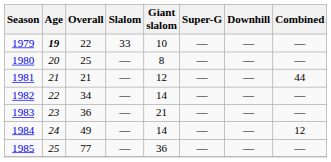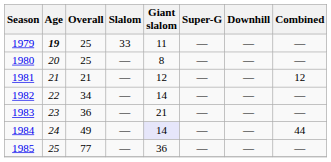 <table class=wikitable style="text-align:center">
 <tr>
 <th>Season</th>
 <th>Age</th>
 <th>Overall</th>
 <th>Slalom</th>
 <th>Giant<br>slalom</th>
 <th>Super-G</th>
 <th>Downhill</th>
 <th>Combined</th>
 </tr>
 <tr>
 <td><a href='#'>1979</a></td>
 <td><strong><em>19</em></strong></td>
-<td>22</td>
+<td>25</td>
 <td>33</td>
-<td>10</td>
+<td>11</td>
 <td>—</td>
 <td>—</td>
 <td>—</td>
 </tr>
 <tr>
 <td><a href='#'>1980</a></td>
 <td><em>20</em></td>
 <td>25</td>
 <td>—</td>
 <td>8</td>
 <td>—</td>
 <td>—</td>
 <td>—</td>
 </tr>
 <tr>
 <td><a href='#'>1981</a></td>
 <td><em>21</em></td>
 <td>21</td>
 <td>—</td>
 <td>12</td>
 <td>—</td>
 <td>—</td>
-<td>44</td>
+<td>12</td>
 </tr>
 <tr>
 <td><a href='#'>1982</a></td>
 <td><em>22</em></td>
 <td>34</td>
 <td>—</td>
 <td>14</td>
 <td>—</td>
 <td>—</td>
 <td>—</td>
 </tr>
 <tr>
 <td><a href='#'>1983</a></td>
 <td><em>23</em></td>
 <td>36</td>
 <td>—</td>
 <td>21</td>
 <td>—</td>
 <td>—</td>
 <td>—</td>
 </tr>
 <tr>
 <td><a href='#'>1984</a></td>
 <td><em>24</em></td>
 <td>49</td>
 <td>—</td>
-<td>14</td>
+<td style="background: lavender;">14</td>
 <td>—</td>
 <td>—</td>
-<td>12</td>
+<td>44</td>
 </tr>
 <tr>
 <td><a href='#'>1985</a></td>
 <td><em>25</em></td>
 <td>77</td>
 <td>—</td>
 <td>36</td>
 <td>—</td>
 <td>—</td>
 <td>—</td>
 </tr>
 <tr>
 </tr>
 </table>
